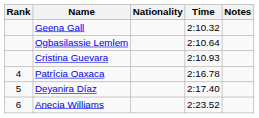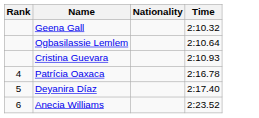 <table class="wikitable sortable" style="text-align:center">
 <tr>
 <th>Rank</th>
 <th>Name</th>
 <th>Nationality</th>
 <th>Time</th>
-<th>Notes</th>
 </tr>
 <tr>
 <td align=center></td>
 <td align=left><a href='#'>Geena Gall</a></td>
 <td align=left></td>
 <td>2:10.32</td>
-<td></td>
 </tr>
 <tr>
 <td align=center></td>
 <td align=left><a href='#'>Ogbasilassie Lemlem</a></td>
 <td align=left></td>
 <td>2:10.64</td>
-<td></td>
 </tr>
 <tr>
 <td align=center></td>
 <td align=left><a href='#'>Cristina Guevara</a></td>
 <td align=left></td>
 <td>2:10.93</td>
-<td></td>
 </tr>
 <tr>
 <td align=center>4</td>
 <td align=left><a href='#'>Patrícia Oaxaca</a></td>
 <td align=left></td>
 <td>2:16.78</td>
-<td></td>
 </tr>
 <tr>
 <td align=center>5</td>
 <td align=left><a href='#'>Deyanira Díaz</a></td>
 <td align=left></td>
 <td>2:17.40</td>
-<td></td>
 </tr>
 <tr>
 <td align=center>6</td>
 <td align=left><a href='#'>Anecia Williams</a></td>
 <td align=left></td>
 <td>2:23.52</td>
-<td></td>
 </tr>
 </table>
